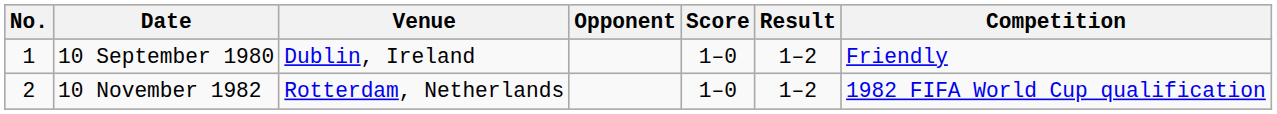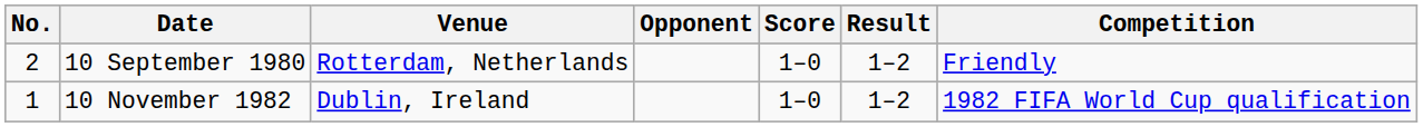 <table class="wikitable sortable">
 <tr>
 <th scope="col">No.</th>
 <th scope="col">Date</th>
 <th scope="col">Venue</th>
 <th scope="col">Opponent</th>
 <th scope="col">Score</th>
 <th scope="col">Result</th>
 <th scope="col">Competition</th>
 </tr>
 <tr>
-<td style="text-align:center">1</td>
+<td style="text-align:center">2</td>
 <td>10 September 1980</td>
-<td><a href='#'>Dublin</a>, Ireland</td>
+<td><a href='#'>Rotterdam</a>, Netherlands</td>
 <td></td>
 <td style="text-align:center">1–0</td>
 <td style="text-align:center">1–2</td>
 <td><a href='#'>Friendly</a></td>
 </tr>
 <tr>
-<td style="text-align:center">2</td>
+<td style="text-align:center">1</td>
 <td>10 November 1982</td>
-<td><a href='#'>Rotterdam</a>, Netherlands</td>
+<td><a href='#'>Dublin</a>, Ireland</td>
 <td></td>
 <td style="text-align:center">1–0</td>
 <td style="text-align:center">1–2</td>
 <td><a href='#'>1982 FIFA World Cup qualification</a></td>
 </tr>
 </table>
